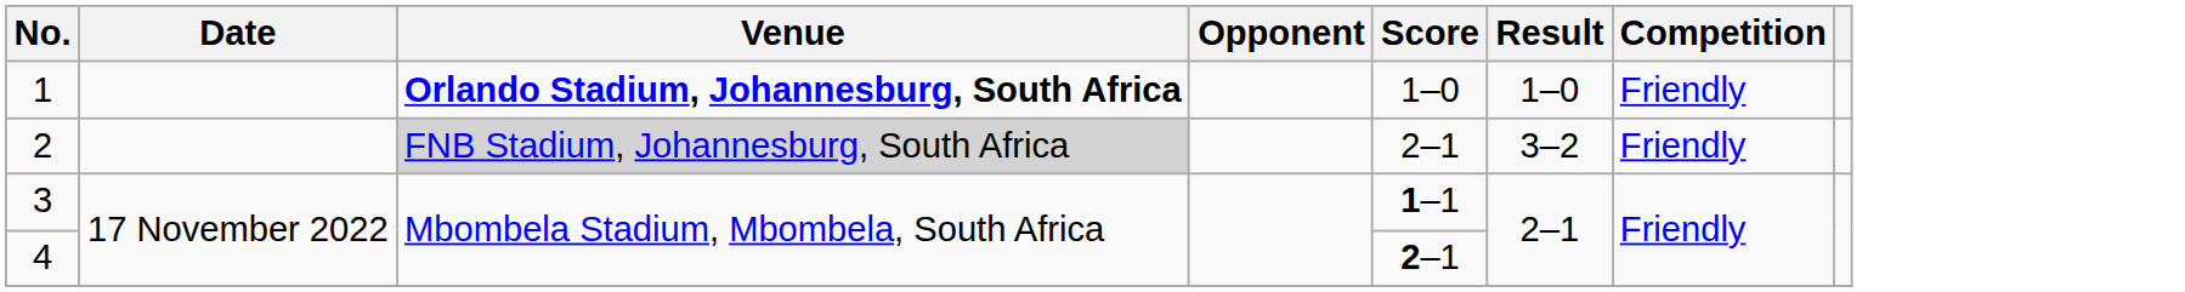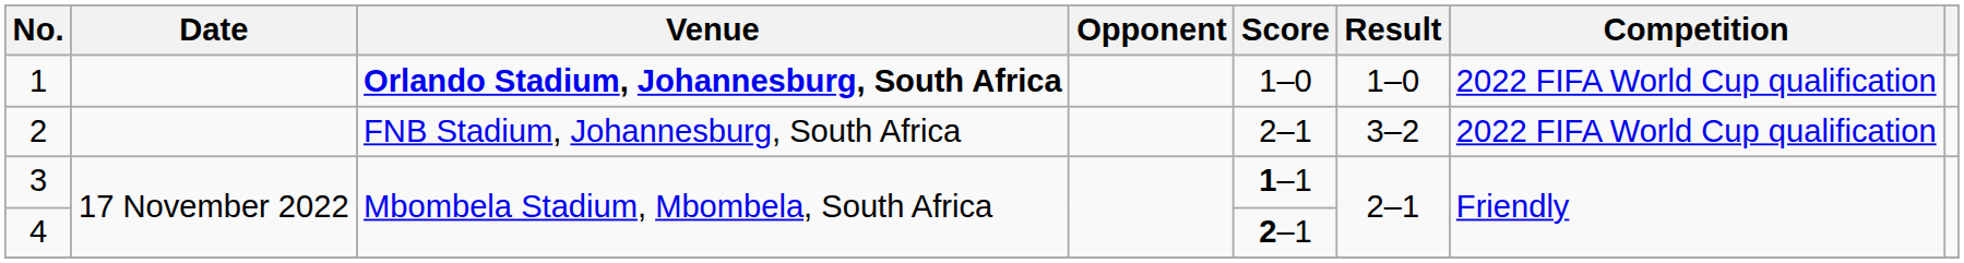 <table class="wikitable sortable">
 <tr>
 <th scope="col">No.</th>
 <th scope="col">Date</th>
 <th scope="col">Venue</th>
 <th scope="col">Opponent</th>
 <th scope="col">Score</th>
 <th scope="col">Result</th>
 <th scope="col">Competition</th>
 <th scope="col" class="unsortable"></th>
 </tr>
 <tr>
 <td align="center">1</td>
 <td></td>
 <td><strong><a href='#'>Orlando Stadium</a>, <a href='#'>Johannesburg</a>, South Africa</strong></td>
 <td></td>
 <td align="center">1–0</td>
 <td align="center">1–0</td>
-<td><a href='#'>Friendly</a></td>
+<td><a href='#'>2022 FIFA World Cup qualification</a></td>
 <td></td>
 </tr>
 <tr>
 <td align="center">2</td>
 <td></td>
-<td style="background: lightgrey;"><a href='#'>FNB Stadium</a>, <a href='#'>Johannesburg</a>, South Africa</td>
+<td><a href='#'>FNB Stadium</a>, <a href='#'>Johannesburg</a>, South Africa</td>
 <td></td>
 <td align="center">2–1</td>
 <td align="center">3–2</td>
-<td><a href='#'>Friendly</a></td>
+<td><a href='#'>2022 FIFA World Cup qualification</a></td>
 <td></td>
 </tr>
 <tr>
 <td align="center">3</td>
 <td rowspan=2>17 November 2022</td>
 <td rowspan=2><a href='#'>Mbombela Stadium</a>, <a href='#'>Mbombela</a>, South Africa</td>
 <td rowspan=2></td>
 <td align=center><strong>1</strong>–1</td>
 <td rowspan=2 align=center>2–1</td>
 <td rowspan=2><a href='#'>Friendly</a></td>
 <td rowspan=2></td>
 </tr>
 <tr>
 <td align="center">4</td>
 <td align=center><strong>2</strong>–1</td>
 </tr>
 <tr>
 </tr>
 </table>
